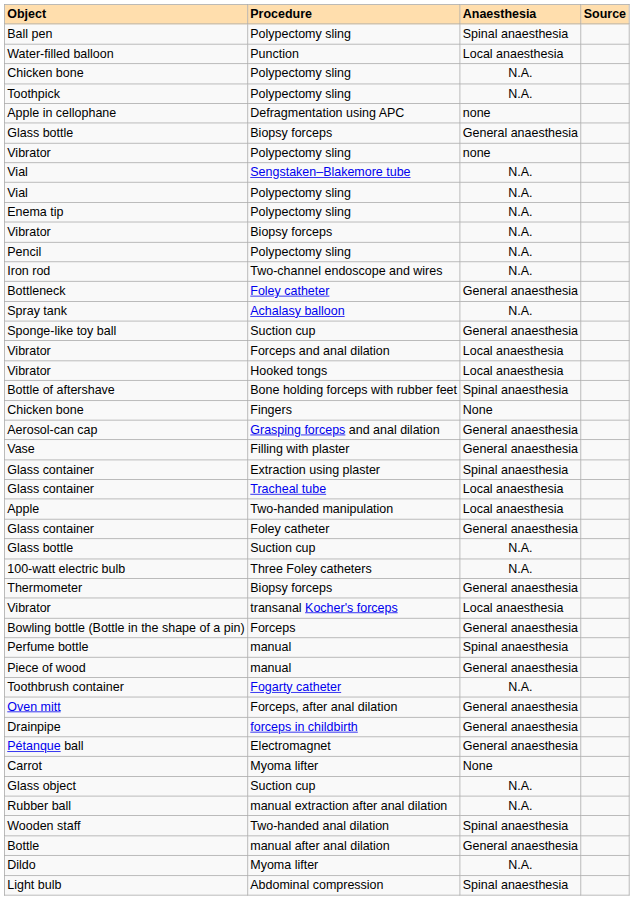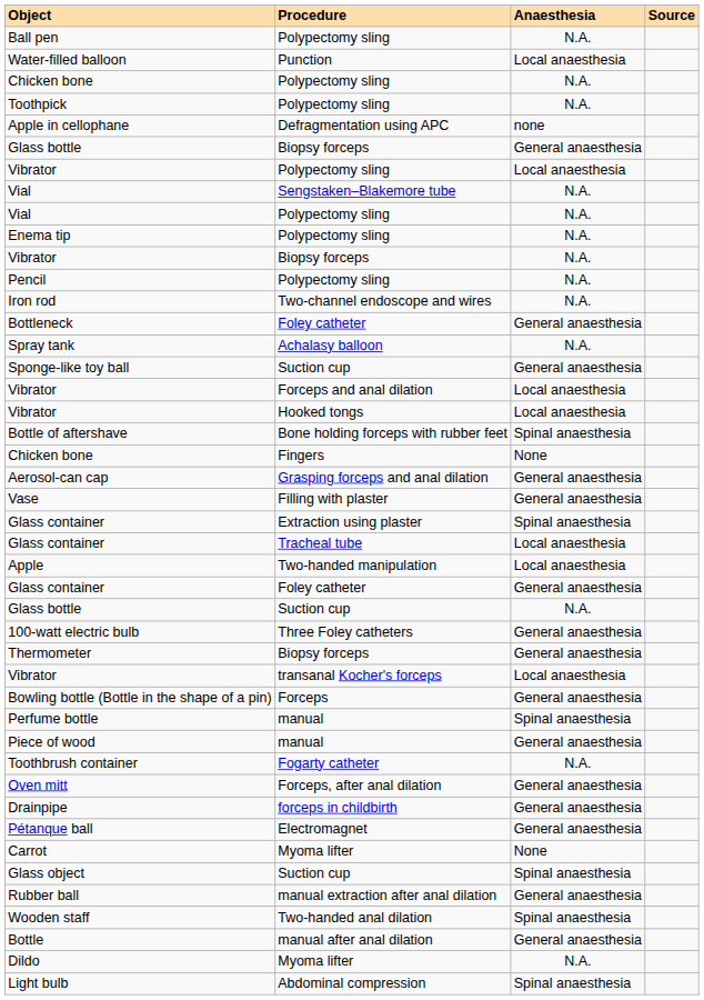 <table class="wikitable sortable">
 <tr>
 <th style="background-color:#FFDEAD; text-align:left;">Object</th>
 <th style="background-color:#FFDEAD; text-align:left;">Procedure</th>
 <th style="background-color:#FFDEAD; text-align:left;">Anaesthesia</th>
 <th style="background-color:#FFDEAD; text-align:left;" class="unsortable">Source</th>
 </tr>
 <tr>
 <td>Ball pen</td>
 <td>Polypectomy sling</td>
-<td>Spinal anaesthesia</td>
+<td align="center">N.A.</td>
 <td></td>
 </tr>
 <tr>
 <td>Water-filled balloon</td>
 <td>Punction</td>
 <td>Local anaesthesia</td>
 <td></td>
 </tr>
 <tr>
 <td>Chicken bone</td>
 <td>Polypectomy sling</td>
 <td align="center">N.A.</td>
 <td></td>
 </tr>
 <tr>
 <td>Toothpick</td>
 <td>Polypectomy sling</td>
 <td align="center">N.A.</td>
 <td></td>
 </tr>
 <tr>
 <td>Apple in cellophane</td>
 <td>Defragmentation using APC</td>
 <td>none</td>
 <td></td>
 </tr>
 <tr>
 <td>Glass bottle</td>
 <td>Biopsy forceps</td>
 <td>General anaesthesia</td>
 <td></td>
 </tr>
 <tr>
 <td>Vibrator</td>
 <td>Polypectomy sling</td>
-<td>none</td>
+<td>Local anaesthesia</td>
 <td></td>
 </tr>
 <tr>
 <td>Vial</td>
 <td><a href='#'>Sengstaken–Blakemore tube</a></td>
 <td align="center">N.A.</td>
 <td></td>
 </tr>
 <tr>
 <td>Vial</td>
 <td>Polypectomy sling</td>
 <td align="center">N.A.</td>
 <td></td>
 </tr>
 <tr>
 <td>Enema tip</td>
 <td>Polypectomy sling</td>
 <td align="center">N.A.</td>
 <td></td>
 </tr>
 <tr>
 <td>Vibrator</td>
 <td>Biopsy forceps</td>
 <td align="center">N.A.</td>
 <td></td>
 </tr>
 <tr>
 <td>Pencil</td>
 <td>Polypectomy sling</td>
 <td align="center">N.A.</td>
 <td></td>
 </tr>
 <tr>
 <td>Iron rod</td>
 <td>Two-channel endoscope and wires</td>
 <td align="center">N.A.</td>
 <td></td>
 </tr>
 <tr>
 <td>Bottleneck</td>
 <td><a href='#'>Foley catheter</a></td>
 <td>General anaesthesia</td>
 <td></td>
 </tr>
 <tr>
 <td>Spray tank</td>
 <td><a href='#'>Achalasy balloon</a></td>
 <td align="center">N.A.</td>
 <td></td>
 </tr>
 <tr>
 <td>Sponge-like toy ball</td>
 <td>Suction cup</td>
 <td>General anaesthesia</td>
 <td></td>
 </tr>
 <tr>
 <td>Vibrator</td>
 <td>Forceps and anal dilation</td>
 <td>Local anaesthesia</td>
 <td></td>
 </tr>
 <tr>
 <td>Vibrator</td>
 <td>Hooked tongs</td>
 <td>Local anaesthesia</td>
 <td></td>
 </tr>
 <tr>
 <td>Bottle of aftershave</td>
 <td>Bone holding forceps with rubber feet</td>
 <td>Spinal anaesthesia</td>
 <td></td>
 </tr>
 <tr>
 <td>Chicken bone</td>
 <td>Fingers</td>
 <td>None</td>
 <td></td>
 </tr>
 <tr>
 <td>Aerosol-can cap</td>
 <td><a href='#'>Grasping forceps</a> and anal dilation</td>
 <td>General anaesthesia</td>
 <td></td>
 </tr>
 <tr>
 <td>Vase</td>
 <td>Filling with plaster</td>
 <td>General anaesthesia</td>
 <td></td>
 </tr>
 <tr>
 <td>Glass container</td>
 <td>Extraction using plaster</td>
 <td>Spinal anaesthesia</td>
 <td></td>
 </tr>
 <tr>
 <td>Glass container</td>
 <td><a href='#'>Tracheal tube</a></td>
 <td>Local anaesthesia</td>
 <td></td>
 </tr>
 <tr>
 <td>Apple</td>
 <td>Two-handed manipulation</td>
 <td>Local anaesthesia</td>
 <td></td>
 </tr>
 <tr>
 <td>Glass container</td>
 <td>Foley catheter</td>
 <td>General anaesthesia</td>
 <td></td>
 </tr>
 <tr>
 <td>Glass bottle</td>
 <td>Suction cup</td>
 <td align="center">N.A.</td>
 <td></td>
 </tr>
 <tr>
 <td>100-watt electric bulb</td>
 <td>Three Foley catheters</td>
-<td align="center">N.A.</td>
+<td>General anaesthesia</td>
 <td></td>
 </tr>
 <tr>
 <td>Thermometer</td>
 <td>Biopsy forceps</td>
 <td>General anaesthesia</td>
 <td></td>
 </tr>
 <tr>
 <td>Vibrator</td>
 <td>transanal <a href='#'>Kocher's forceps</a></td>
 <td>Local anaesthesia</td>
 <td></td>
 </tr>
 <tr>
 <td>Bowling bottle (Bottle in the shape of a pin)</td>
 <td>Forceps</td>
 <td>General anaesthesia</td>
 <td></td>
 </tr>
 <tr>
 <td>Perfume bottle</td>
 <td>manual</td>
 <td>Spinal anaesthesia</td>
 <td></td>
 </tr>
 <tr>
 <td>Piece of wood</td>
 <td>manual</td>
 <td>General anaesthesia</td>
 <td></td>
 </tr>
 <tr>
 <td>Toothbrush container</td>
 <td><a href='#'>Fogarty catheter</a></td>
 <td align="center">N.A.</td>
 <td></td>
 </tr>
 <tr>
 <td><a href='#'>Oven mitt</a></td>
 <td>Forceps, after anal dilation</td>
 <td>General anaesthesia</td>
 <td></td>
 </tr>
 <tr>
 <td>Drainpipe</td>
 <td><a href='#'>forceps in childbirth</a></td>
 <td>General anaesthesia</td>
 <td></td>
 </tr>
 <tr>
 <td><a href='#'>Pétanque</a> ball</td>
 <td>Electromagnet</td>
 <td>General anaesthesia</td>
 <td></td>
 </tr>
 <tr>
 <td>Carrot</td>
 <td>Myoma lifter</td>
 <td>None</td>
 <td></td>
 </tr>
 <tr>
 <td>Glass object</td>
 <td>Suction cup</td>
-<td align="center">N.A.</td>
+<td>Spinal anaesthesia</td>
 <td></td>
 </tr>
 <tr>
 <td>Rubber ball</td>
 <td>manual extraction after anal dilation</td>
-<td align="center">N.A.</td>
+<td>General anaesthesia</td>
 <td></td>
 </tr>
 <tr>
 <td>Wooden staff</td>
 <td>Two-handed anal dilation</td>
 <td>Spinal anaesthesia</td>
 <td></td>
 </tr>
 <tr>
 <td>Bottle</td>
 <td>manual after anal dilation</td>
 <td>General anaesthesia</td>
 <td></td>
 </tr>
 <tr>
 <td>Dildo</td>
 <td>Myoma lifter</td>
 <td align="center">N.A.</td>
 <td></td>
 </tr>
 <tr>
 <td>Light bulb</td>
 <td>Abdominal compression</td>
 <td>Spinal anaesthesia</td>
 <td></td>
 </tr>
 </table>
